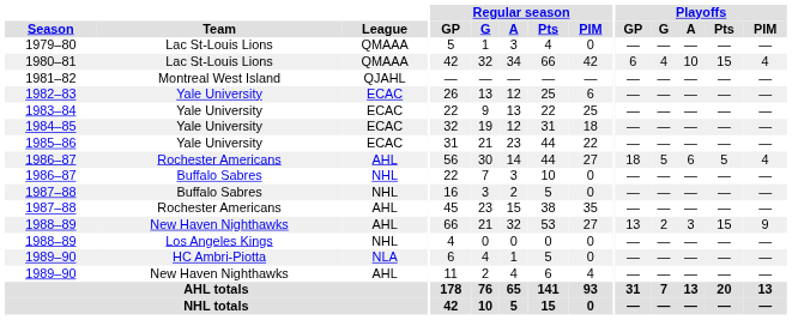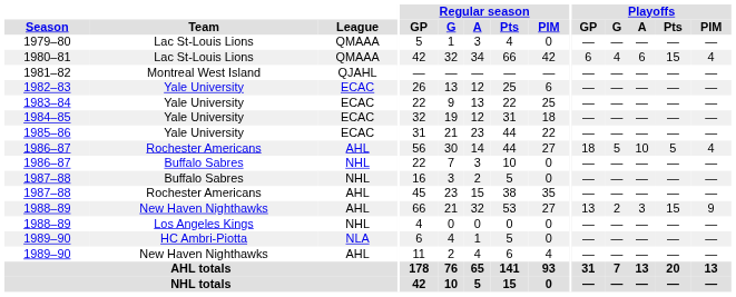 <table border="0" cellpadding="1" cellspacing="0" style="text-align:center; width:60em">
 <tr bgcolor="#e0e0e0">
 <th colspan="3" bgcolor="#ffffff"></th>
 <th rowspan="100" bgcolor="#ffffff"></th>
 <th colspan="5"><a href='#'>Regular season</a></th>
 <th rowspan="100" bgcolor="#ffffff"></th>
 <th colspan="5"><a href='#'>Playoffs</a></th>
 </tr>
 <tr bgcolor="#e0e0e0">
 <th><a href='#'>Season</a></th>
 <th>Team</th>
 <th>League</th>
 <th>GP</th>
 <th><a href='#'>G</a></th>
 <th><a href='#'>A</a></th>
 <th><a href='#'>Pts</a></th>
 <th><a href='#'>PIM</a></th>
 <th>GP</th>
 <th>G</th>
 <th>A</th>
 <th>Pts</th>
 <th>PIM</th>
 </tr>
 <tr>
 <td>1979–80</td>
 <td>Lac St-Louis Lions</td>
 <td>QMAAA</td>
 <td>5</td>
 <td>1</td>
 <td>3</td>
 <td>4</td>
 <td>0</td>
 <td>—</td>
 <td>—</td>
 <td>—</td>
 <td>—</td>
 <td>—</td>
 </tr>
 <tr bgcolor="#f0f0f0">
 <td>1980–81</td>
 <td>Lac St-Louis Lions</td>
 <td>QMAAA</td>
 <td>42</td>
 <td>32</td>
 <td>34</td>
 <td>66</td>
 <td>42</td>
 <td>6</td>
 <td>4</td>
-<td>10</td>
+<td>6</td>
 <td>15</td>
 <td>4</td>
 </tr>
 <tr>
 <td>1981–82</td>
 <td>Montreal West Island</td>
 <td>QJAHL</td>
 <td>—</td>
 <td>—</td>
 <td>—</td>
 <td>—</td>
 <td>—</td>
 <td>—</td>
 <td>—</td>
 <td>—</td>
 <td>—</td>
 <td>—</td>
 </tr>
 <tr bgcolor="#f0f0f0">
 <td><a href='#'>1982–83</a></td>
 <td><a href='#'>Yale University</a></td>
 <td><a href='#'>ECAC</a></td>
 <td>26</td>
 <td>13</td>
 <td>12</td>
 <td>25</td>
 <td>6</td>
 <td>—</td>
 <td>—</td>
 <td>—</td>
 <td>—</td>
 <td>—</td>
 </tr>
 <tr>
 <td><a href='#'>1983–84</a></td>
 <td>Yale University</td>
 <td>ECAC</td>
 <td>22</td>
 <td>9</td>
 <td>13</td>
 <td>22</td>
 <td>25</td>
 <td>—</td>
 <td>—</td>
 <td>—</td>
 <td>—</td>
 <td>—</td>
 </tr>
 <tr bgcolor="#f0f0f0">
 <td><a href='#'>1984–85</a></td>
 <td>Yale University</td>
 <td>ECAC</td>
 <td>32</td>
 <td>19</td>
 <td>12</td>
 <td>31</td>
 <td>18</td>
 <td>—</td>
 <td>—</td>
 <td>—</td>
 <td>—</td>
 <td>—</td>
 </tr>
 <tr>
 <td><a href='#'>1985–86</a></td>
 <td>Yale University</td>
 <td>ECAC</td>
 <td>31</td>
 <td>21</td>
 <td>23</td>
 <td>44</td>
 <td>22</td>
 <td>—</td>
 <td>—</td>
 <td>—</td>
 <td>—</td>
 <td>—</td>
 </tr>
 <tr bgcolor="#f0f0f0">
 <td><a href='#'>1986–87</a></td>
 <td><a href='#'>Rochester Americans</a></td>
 <td><a href='#'>AHL</a></td>
 <td>56</td>
 <td>30</td>
 <td>14</td>
 <td>44</td>
 <td>27</td>
 <td>18</td>
 <td>5</td>
-<td>6</td>
+<td>10</td>
 <td>5</td>
 <td>4</td>
 </tr>
 <tr>
 <td><a href='#'>1986–87</a></td>
 <td><a href='#'>Buffalo Sabres</a></td>
 <td><a href='#'>NHL</a></td>
 <td>22</td>
 <td>7</td>
 <td>3</td>
 <td>10</td>
 <td>0</td>
 <td>—</td>
 <td>—</td>
 <td>—</td>
 <td>—</td>
 <td>—</td>
 </tr>
 <tr bgcolor="#f0f0f0">
 <td><a href='#'>1987–88</a></td>
 <td>Buffalo Sabres</td>
 <td>NHL</td>
 <td>16</td>
 <td>3</td>
 <td>2</td>
 <td>5</td>
 <td>0</td>
 <td>—</td>
 <td>—</td>
 <td>—</td>
 <td>—</td>
 <td>—</td>
 </tr>
 <tr>
 <td><a href='#'>1987–88</a></td>
 <td>Rochester Americans</td>
 <td>AHL</td>
 <td>45</td>
 <td>23</td>
 <td>15</td>
 <td>38</td>
 <td>35</td>
 <td>—</td>
 <td>—</td>
 <td>—</td>
 <td>—</td>
 <td>—</td>
 </tr>
 <tr bgcolor="#f0f0f0">
 <td><a href='#'>1988–89</a></td>
 <td><a href='#'>New Haven Nighthawks</a></td>
 <td>AHL</td>
 <td>66</td>
 <td>21</td>
 <td>32</td>
 <td>53</td>
 <td>27</td>
 <td>13</td>
 <td>2</td>
 <td>3</td>
 <td>15</td>
 <td>9</td>
 </tr>
 <tr>
 <td><a href='#'>1988–89</a></td>
 <td><a href='#'>Los Angeles Kings</a></td>
 <td>NHL</td>
 <td>4</td>
 <td>0</td>
 <td>0</td>
 <td>0</td>
 <td>0</td>
 <td>—</td>
 <td>—</td>
 <td>—</td>
 <td>—</td>
 <td>—</td>
 </tr>
 <tr bgcolor="#f0f0f0">
 <td><a href='#'>1989–90</a></td>
 <td><a href='#'>HC Ambri-Piotta</a></td>
 <td><a href='#'>NLA</a></td>
 <td>6</td>
 <td>4</td>
 <td>1</td>
 <td>5</td>
 <td>0</td>
 <td>—</td>
 <td>—</td>
 <td>—</td>
 <td>—</td>
 <td>—</td>
 </tr>
 <tr>
 <td><a href='#'>1989–90</a></td>
 <td>New Haven Nighthawks</td>
 <td>AHL</td>
 <td>11</td>
 <td>2</td>
 <td>4</td>
 <td>6</td>
 <td>4</td>
 <td>—</td>
 <td>—</td>
 <td>—</td>
 <td>—</td>
 <td>—</td>
 </tr>
 <tr bgcolor="#e0e0e0">
 <th colspan="3">AHL totals</th>
 <th>178</th>
 <th>76</th>
 <th>65</th>
 <th>141</th>
 <th>93</th>
 <th>31</th>
 <th>7</th>
 <th>13</th>
 <th>20</th>
 <th>13</th>
 </tr>
 <tr bgcolor="#e0e0e0">
 <th colspan="3">NHL totals</th>
 <th>42</th>
 <th>10</th>
 <th>5</th>
 <th>15</th>
 <th>0</th>
 <th>—</th>
 <th>—</th>
 <th>—</th>
 <th>—</th>
 <th>—</th>
 </tr>
 </table>
